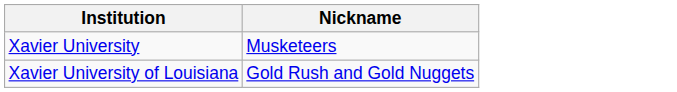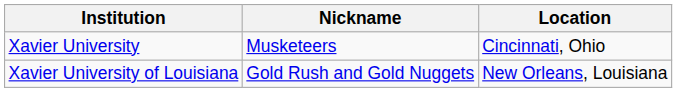 <table class="wikitable">
 <tr>
 <th>Institution</th>
 <th>Nickname</th>
+<th>Location</th>
 </tr>
 <tr>
 <td><a href='#'>Xavier University</a></td>
 <td><a href='#'>Musketeers</a></td>
+<td><a href='#'>Cincinnati</a>, Ohio</td>
 </tr>
 <tr>
 <td><a href='#'>Xavier University of Louisiana</a></td>
 <td><a href='#'>Gold Rush and Gold Nuggets</a></td>
+<td><a href='#'>New Orleans</a>, Louisiana</td>
 </tr>
 </table>
